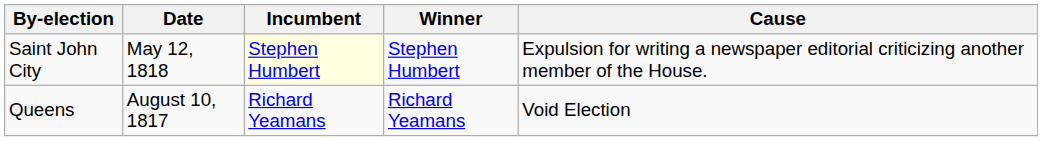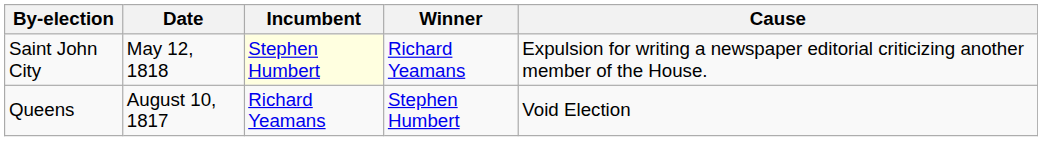 <table class=wikitable style="width:100%">
 <tr>
 <th>By-election</th>
 <th>Date</th>
 <th>Incumbent</th>
 <th>Winner</th>
 <th>Cause</th>
 </tr>
 <tr>
 <td>Saint John City</td>
 <td>May 12, 1818</td>
 <td style="background: lightyellow;"><a href='#'>Stephen Humbert</a></td>
-<td><a href='#'>Stephen Humbert</a></td>
+<td><a href='#'>Richard Yeamans</a></td>
 <td>Expulsion for writing a newspaper editorial criticizing another member of the House.</td>
 </tr>
 <tr>
 <td>Queens</td>
 <td>August 10, 1817</td>
 <td><a href='#'>Richard Yeamans</a></td>
-<td><a href='#'>Richard Yeamans</a></td>
+<td><a href='#'>Stephen Humbert</a></td>
 <td>Void Election</td>
 </tr>
 </table>
